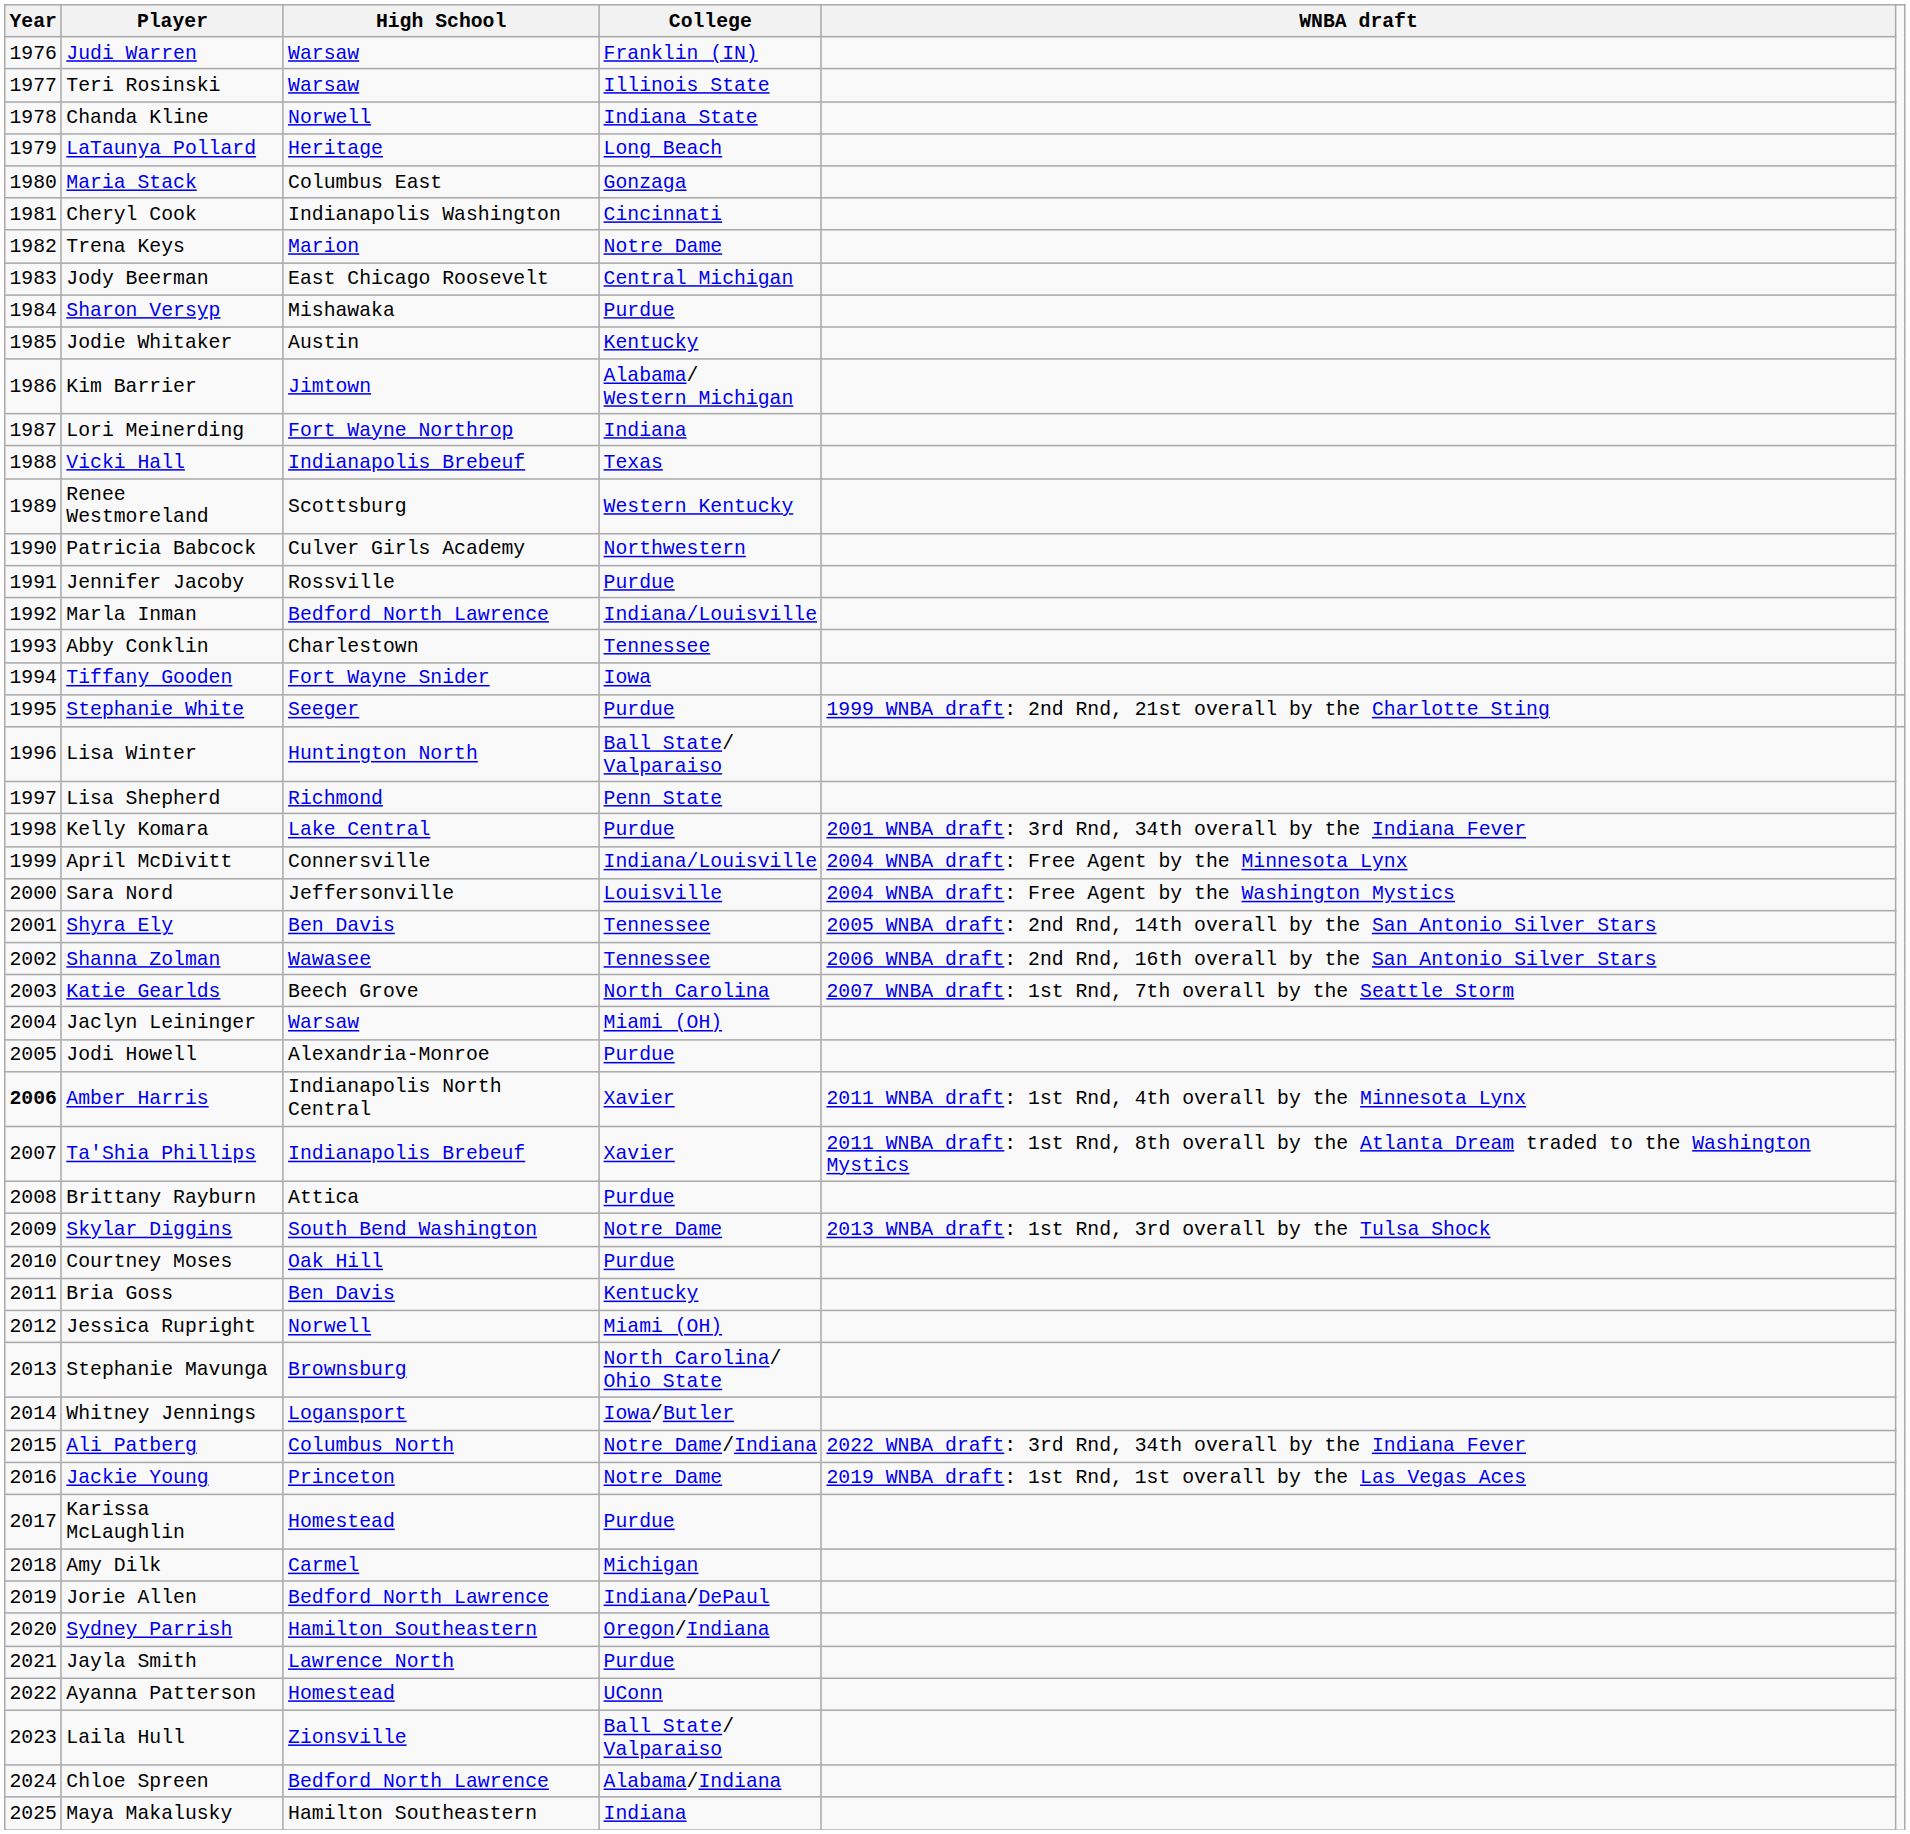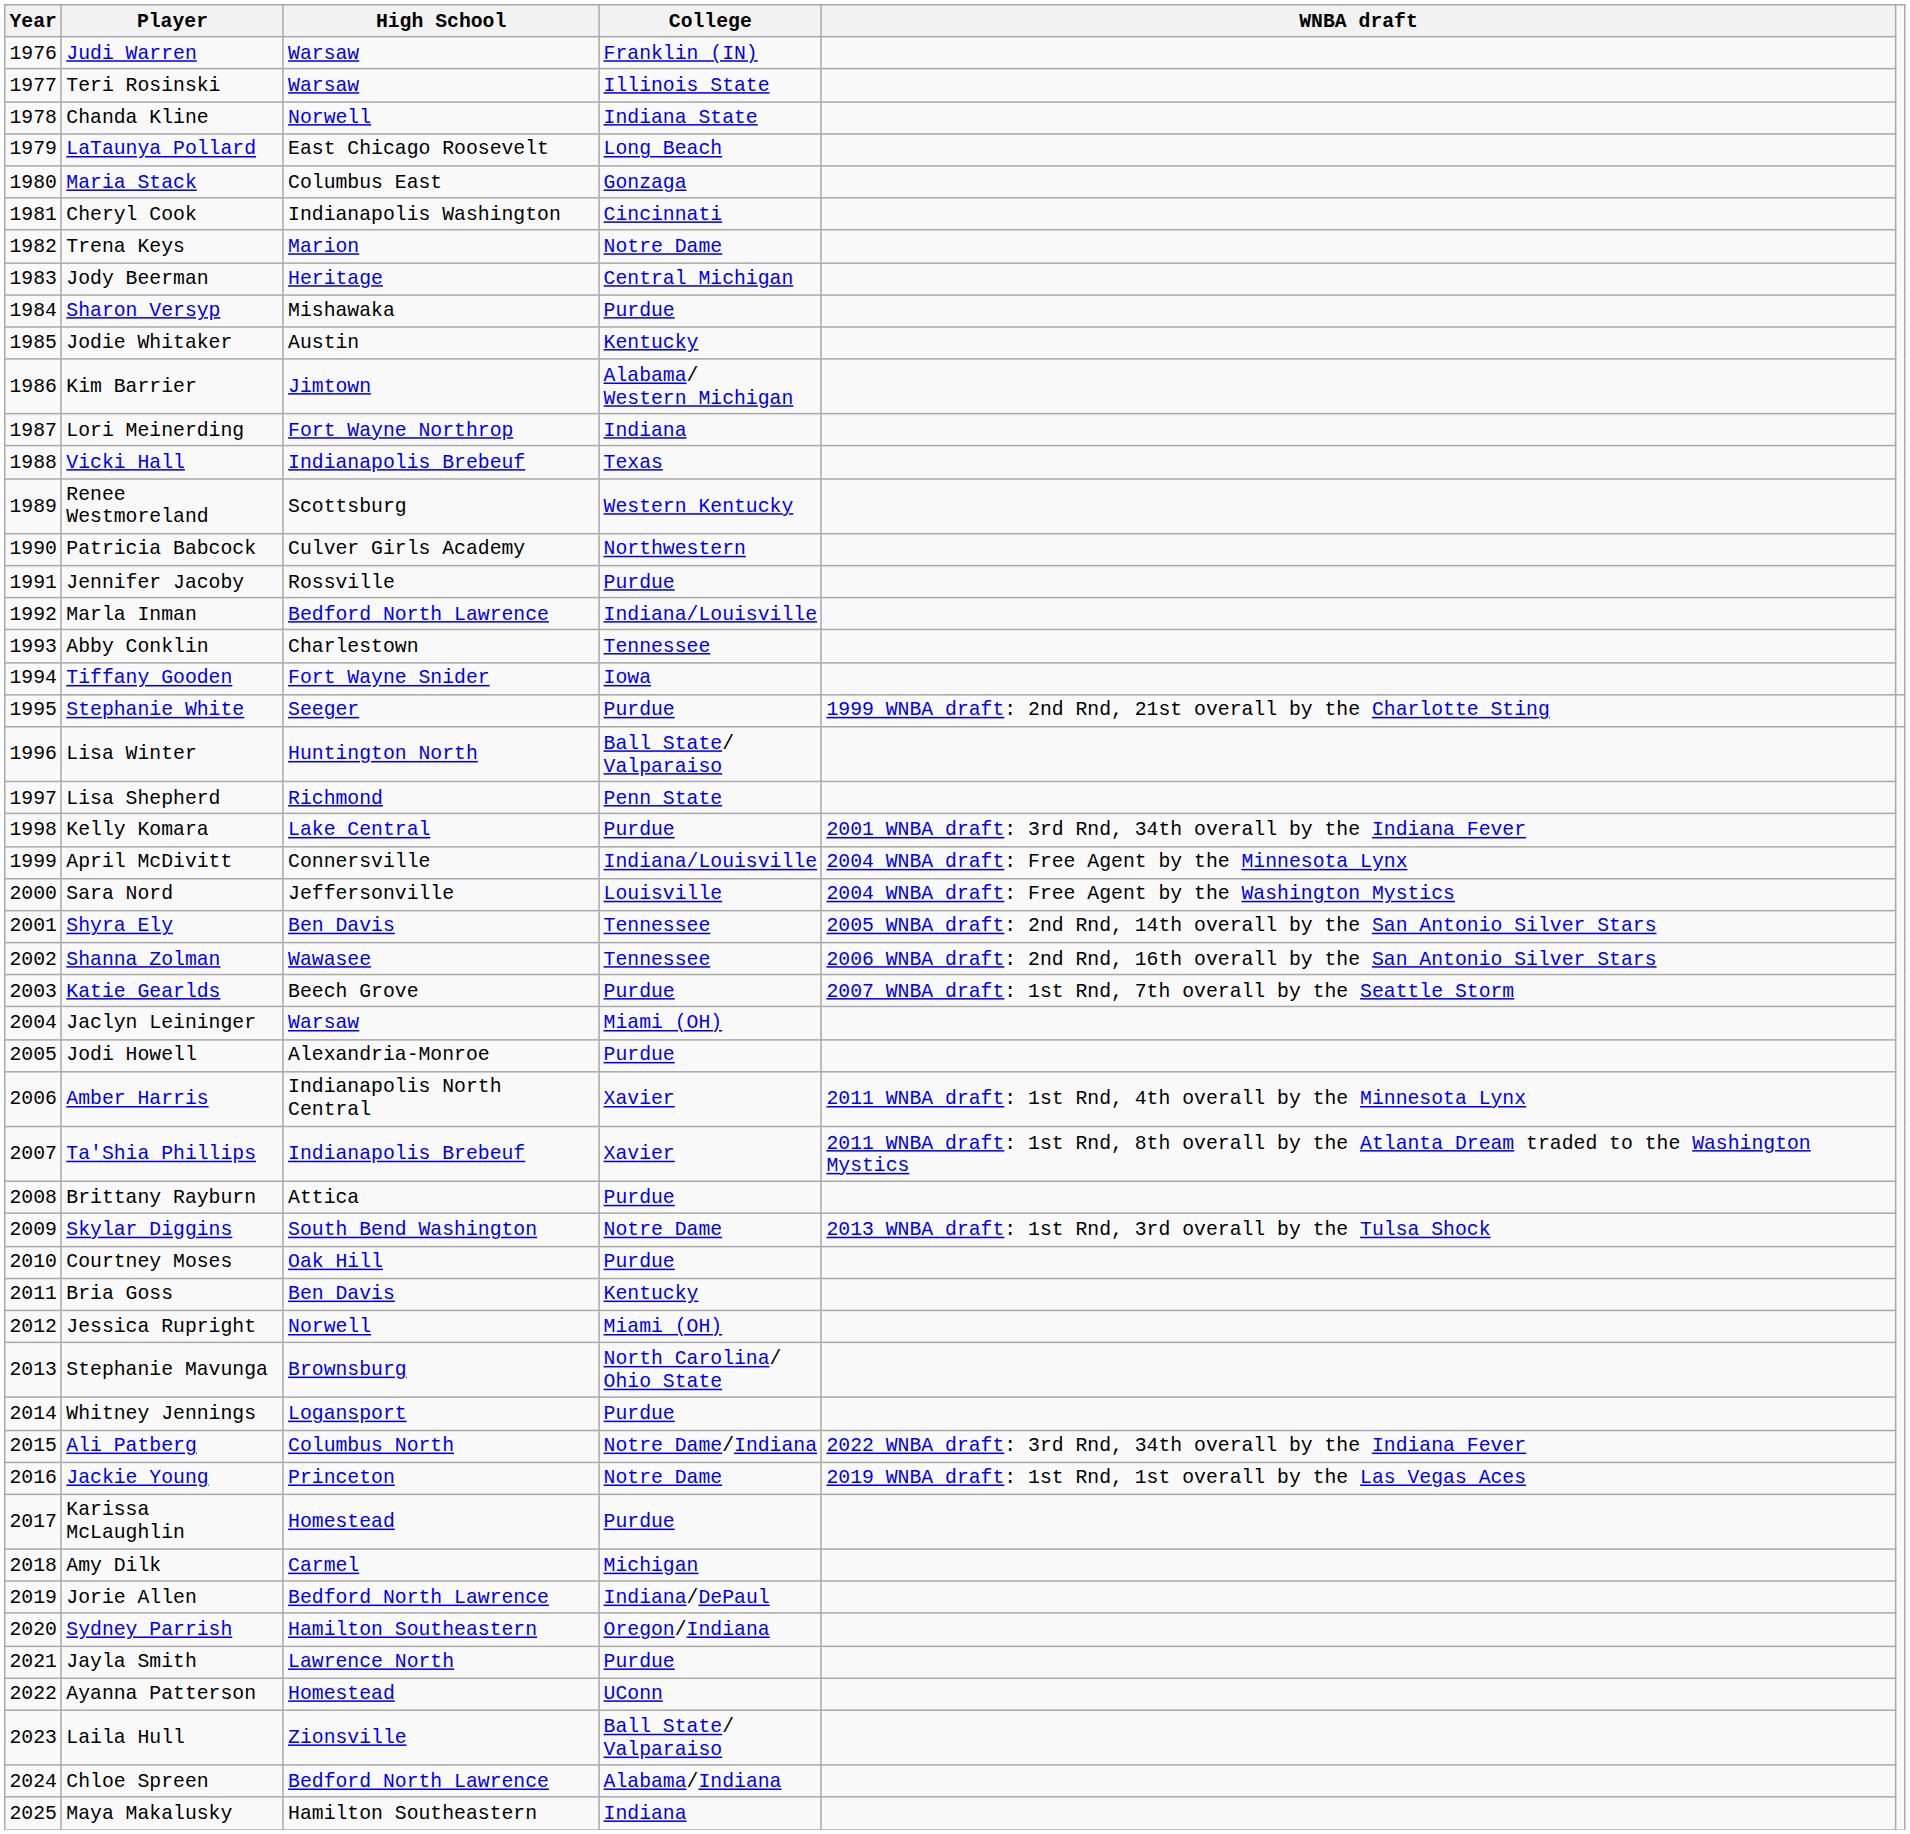 <table class="wikitable sortable">
 <tr>
 <th>Year</th>
 <th>Player</th>
 <th>High School</th>
 <th>College</th>
 <th>WNBA draft</th>
 </tr>
 <tr>
 <td>1976</td>
 <td><a href='#'>Judi Warren</a></td>
 <td><a href='#'>Warsaw</a></td>
 <td><a href='#'>Franklin (IN)</a></td>
 <td></td>
 </tr>
 <tr>
 <td>1977</td>
 <td>Teri Rosinski</td>
 <td><a href='#'>Warsaw</a></td>
 <td><a href='#'>Illinois State</a></td>
 <td></td>
 </tr>
 <tr>
 <td>1978</td>
 <td>Chanda Kline</td>
 <td><a href='#'>Norwell</a></td>
 <td><a href='#'>Indiana State</a></td>
 <td></td>
 </tr>
 <tr>
 <td>1979</td>
 <td><a href='#'>LaTaunya Pollard</a></td>
-<td><a href='#'>Heritage</a></td>
+<td>East Chicago Roosevelt</td>
 <td><a href='#'>Long Beach</a></td>
 <td></td>
 </tr>
 <tr>
 <td>1980</td>
 <td><a href='#'>Maria Stack</a></td>
 <td>Columbus East</td>
 <td><a href='#'>Gonzaga</a></td>
 <td></td>
 </tr>
 <tr>
 <td>1981</td>
 <td>Cheryl Cook</td>
 <td>Indianapolis Washington</td>
 <td><a href='#'>Cincinnati</a></td>
 <td></td>
 </tr>
 <tr>
 <td>1982</td>
 <td>Trena Keys</td>
 <td><a href='#'>Marion</a></td>
 <td><a href='#'>Notre Dame</a></td>
 <td></td>
 </tr>
 <tr>
 <td>1983</td>
 <td>Jody Beerman</td>
-<td>East Chicago Roosevelt</td>
+<td><a href='#'>Heritage</a></td>
 <td><a href='#'>Central Michigan</a></td>
 <td></td>
 </tr>
 <tr>
 <td>1984</td>
 <td><a href='#'>Sharon Versyp</a></td>
 <td>Mishawaka</td>
 <td><a href='#'>Purdue</a></td>
 <td></td>
 </tr>
 <tr>
 <td>1985</td>
 <td>Jodie Whitaker</td>
 <td>Austin</td>
 <td><a href='#'>Kentucky</a></td>
 <td></td>
 </tr>
 <tr>
 <td>1986</td>
 <td>Kim Barrier</td>
 <td><a href='#'>Jimtown</a></td>
 <td><a href='#'>Alabama</a>/<br><a href='#'>Western Michigan</a></td>
 <td></td>
 </tr>
 <tr>
 <td>1987</td>
 <td>Lori Meinerding</td>
 <td><a href='#'>Fort Wayne Northrop</a></td>
 <td><a href='#'>Indiana</a></td>
 <td></td>
 </tr>
 <tr>
 <td>1988</td>
 <td><a href='#'>Vicki Hall</a></td>
 <td><a href='#'>Indianapolis Brebeuf</a></td>
 <td><a href='#'>Texas</a></td>
 <td></td>
 </tr>
 <tr>
 <td>1989</td>
 <td>Renee Westmoreland</td>
 <td>Scottsburg</td>
 <td><a href='#'>Western Kentucky</a></td>
 <td></td>
 </tr>
 <tr>
 <td>1990</td>
 <td>Patricia Babcock</td>
 <td>Culver Girls Academy</td>
 <td><a href='#'>Northwestern</a></td>
 <td></td>
 </tr>
 <tr>
 <td>1991</td>
 <td>Jennifer Jacoby</td>
 <td>Rossville</td>
 <td><a href='#'>Purdue</a></td>
 <td></td>
 </tr>
 <tr>
 <td>1992</td>
 <td>Marla Inman</td>
 <td><a href='#'>Bedford North Lawrence</a></td>
 <td><a href='#'>Indiana/Louisville</a></td>
 <td></td>
 </tr>
 <tr>
 <td>1993</td>
 <td>Abby Conklin</td>
 <td>Charlestown</td>
 <td><a href='#'>Tennessee</a></td>
 <td></td>
 </tr>
 <tr>
 <td>1994</td>
 <td><a href='#'>Tiffany Gooden</a></td>
 <td><a href='#'>Fort Wayne Snider</a></td>
 <td><a href='#'>Iowa</a></td>
 <td></td>
 </tr>
 <tr>
 <td>1995</td>
 <td><a href='#'>Stephanie White</a></td>
 <td><a href='#'>Seeger</a></td>
 <td><a href='#'>Purdue</a></td>
 <td><a href='#'>1999 WNBA draft</a>: 2nd Rnd, 21st overall by the <a href='#'>Charlotte Sting</a></td>
 <td></td>
 </tr>
 <tr>
 <td>1996</td>
 <td>Lisa Winter</td>
 <td><a href='#'>Huntington North</a></td>
 <td><a href='#'>Ball State</a>/<br><a href='#'>Valparaiso</a></td>
 <td></td>
 </tr>
 <tr>
 <td>1997</td>
 <td>Lisa Shepherd</td>
 <td><a href='#'>Richmond</a></td>
 <td><a href='#'>Penn State</a></td>
 <td></td>
 </tr>
 <tr>
 <td>1998</td>
 <td>Kelly Komara</td>
 <td><a href='#'>Lake Central</a></td>
 <td><a href='#'>Purdue</a></td>
 <td><a href='#'>2001 WNBA draft</a>: 3rd Rnd, 34th overall by the <a href='#'>Indiana Fever</a></td>
 </tr>
 <tr>
 <td>1999</td>
 <td>April McDivitt</td>
 <td>Connersville</td>
 <td><a href='#'>Indiana/Louisville</a></td>
 <td><a href='#'>2004 WNBA draft</a>: Free Agent by the <a href='#'>Minnesota Lynx</a></td>
 </tr>
 <tr>
 <td>2000</td>
 <td>Sara Nord</td>
 <td>Jeffersonville</td>
 <td><a href='#'>Louisville</a></td>
 <td><a href='#'>2004 WNBA draft</a>: Free Agent by the <a href='#'>Washington Mystics</a></td>
 </tr>
 <tr>
 <td>2001</td>
 <td><a href='#'>Shyra Ely</a></td>
 <td><a href='#'>Ben Davis</a></td>
 <td><a href='#'>Tennessee</a></td>
 <td><a href='#'>2005 WNBA draft</a>: 2nd Rnd, 14th overall by the <a href='#'>San Antonio Silver Stars</a></td>
 </tr>
 <tr>
 <td>2002</td>
 <td><a href='#'>Shanna Zolman</a></td>
 <td><a href='#'>Wawasee</a></td>
 <td><a href='#'>Tennessee</a></td>
 <td><a href='#'>2006 WNBA draft</a>: 2nd Rnd, 16th overall by the <a href='#'>San Antonio Silver Stars</a></td>
 </tr>
 <tr>
 <td>2003</td>
 <td><a href='#'>Katie Gearlds</a></td>
 <td>Beech Grove</td>
-<td><a href='#'>North Carolina</a></td>
+<td><a href='#'>Purdue</a></td>
 <td><a href='#'>2007 WNBA draft</a>: 1st Rnd, 7th overall by the <a href='#'>Seattle Storm</a></td>
 </tr>
 <tr>
 <td>2004</td>
 <td>Jaclyn Leininger</td>
 <td><a href='#'>Warsaw</a></td>
 <td><a href='#'>Miami (OH)</a></td>
 <td></td>
 </tr>
 <tr>
 <td>2005</td>
 <td>Jodi Howell</td>
 <td>Alexandria-Monroe</td>
 <td><a href='#'>Purdue</a></td>
 <td></td>
 </tr>
 <tr>
-<td><strong>2006</strong></td>
+<td>2006</td>
 <td><a href='#'>Amber Harris</a></td>
 <td>Indianapolis North Central</td>
 <td><a href='#'>Xavier</a></td>
 <td><a href='#'>2011 WNBA draft</a>: 1st Rnd, 4th overall by the <a href='#'>Minnesota Lynx</a></td>
 </tr>
 <tr>
 <td>2007</td>
 <td><a href='#'>Ta'Shia Phillips</a></td>
 <td><a href='#'>Indianapolis Brebeuf</a></td>
 <td><a href='#'>Xavier</a></td>
 <td><a href='#'>2011 WNBA draft</a>: 1st Rnd, 8th overall by the <a href='#'>Atlanta Dream</a> traded to the <a href='#'>Washington Mystics</a></td>
 </tr>
 <tr>
 <td>2008</td>
 <td>Brittany Rayburn</td>
 <td>Attica</td>
 <td><a href='#'>Purdue</a></td>
 <td></td>
 </tr>
 <tr>
 <td>2009</td>
 <td><a href='#'>Skylar Diggins</a></td>
 <td><a href='#'>South Bend Washington</a></td>
 <td><a href='#'>Notre Dame</a></td>
 <td><a href='#'>2013 WNBA draft</a>: 1st Rnd, 3rd overall by the <a href='#'>Tulsa Shock</a></td>
 </tr>
 <tr>
 <td>2010</td>
 <td>Courtney Moses</td>
 <td><a href='#'>Oak Hill</a></td>
 <td><a href='#'>Purdue</a></td>
 <td></td>
 </tr>
 <tr>
 <td>2011</td>
 <td>Bria Goss</td>
 <td><a href='#'>Ben Davis</a></td>
 <td><a href='#'>Kentucky</a></td>
 <td></td>
 </tr>
 <tr>
 <td>2012</td>
 <td>Jessica Rupright</td>
 <td><a href='#'>Norwell</a></td>
 <td><a href='#'>Miami (OH)</a></td>
 <td></td>
 </tr>
 <tr>
 <td>2013</td>
 <td>Stephanie Mavunga</td>
 <td><a href='#'>Brownsburg</a></td>
 <td><a href='#'>North Carolina</a>/<br><a href='#'>Ohio State</a></td>
 <td></td>
 </tr>
 <tr>
 <td>2014</td>
 <td>Whitney Jennings</td>
 <td><a href='#'>Logansport</a></td>
-<td><a href='#'>Iowa</a>/<a href='#'>Butler</a></td>
+<td><a href='#'>Purdue</a></td>
 <td></td>
 </tr>
 <tr>
 <td>2015</td>
 <td><a href='#'>Ali Patberg</a></td>
 <td><a href='#'>Columbus North</a></td>
 <td><a href='#'>Notre Dame</a>/<a href='#'>Indiana</a></td>
 <td><a href='#'>2022 WNBA draft</a>: 3rd Rnd, 34th overall by the <a href='#'>Indiana Fever</a></td>
 </tr>
 <tr>
 <td>2016</td>
 <td><a href='#'>Jackie Young</a></td>
 <td><a href='#'>Princeton</a></td>
 <td><a href='#'>Notre Dame</a></td>
 <td><a href='#'>2019 WNBA draft</a>: 1st Rnd, 1st overall by the <a href='#'>Las Vegas Aces</a></td>
 </tr>
 <tr>
 <td>2017</td>
 <td>Karissa McLaughlin</td>
 <td><a href='#'>Homestead</a></td>
 <td><a href='#'>Purdue</a></td>
 <td></td>
 </tr>
 <tr>
 <td>2018</td>
 <td>Amy Dilk</td>
 <td><a href='#'>Carmel</a></td>
 <td><a href='#'>Michigan</a></td>
 <td></td>
 </tr>
 <tr>
 <td>2019</td>
 <td>Jorie Allen</td>
 <td><a href='#'>Bedford North Lawrence</a></td>
 <td><a href='#'>Indiana</a>/<a href='#'>DePaul</a></td>
 <td></td>
 </tr>
 <tr>
 <td>2020</td>
 <td><a href='#'>Sydney Parrish</a></td>
 <td><a href='#'>Hamilton Southeastern</a></td>
 <td><a href='#'>Oregon</a>/<a href='#'>Indiana</a></td>
 <td></td>
 </tr>
 <tr>
 <td>2021</td>
 <td>Jayla Smith</td>
 <td><a href='#'>Lawrence North</a></td>
 <td><a href='#'>Purdue</a></td>
 <td></td>
 </tr>
 <tr>
 <td>2022</td>
 <td>Ayanna Patterson</td>
 <td><a href='#'>Homestead</a></td>
 <td><a href='#'>UConn</a></td>
 <td></td>
 </tr>
 <tr>
 <td>2023</td>
 <td>Laila Hull</td>
 <td><a href='#'>Zionsville</a></td>
 <td><a href='#'>Ball State</a>/<br><a href='#'>Valparaiso</a></td>
 <td></td>
 </tr>
 <tr>
 <td>2024</td>
 <td>Chloe Spreen</td>
 <td><a href='#'>Bedford North Lawrence</a></td>
 <td><a href='#'>Alabama</a>/<a href='#'>Indiana</a></td>
 <td></td>
 </tr>
 <tr>
 <td>2025</td>
 <td>Maya Makalusky</td>
 <td>Hamilton Southeastern</td>
 <td><a href='#'>Indiana</a></td>
 <td></td>
 </tr>
 <tr>
 </tr>
 </table>
